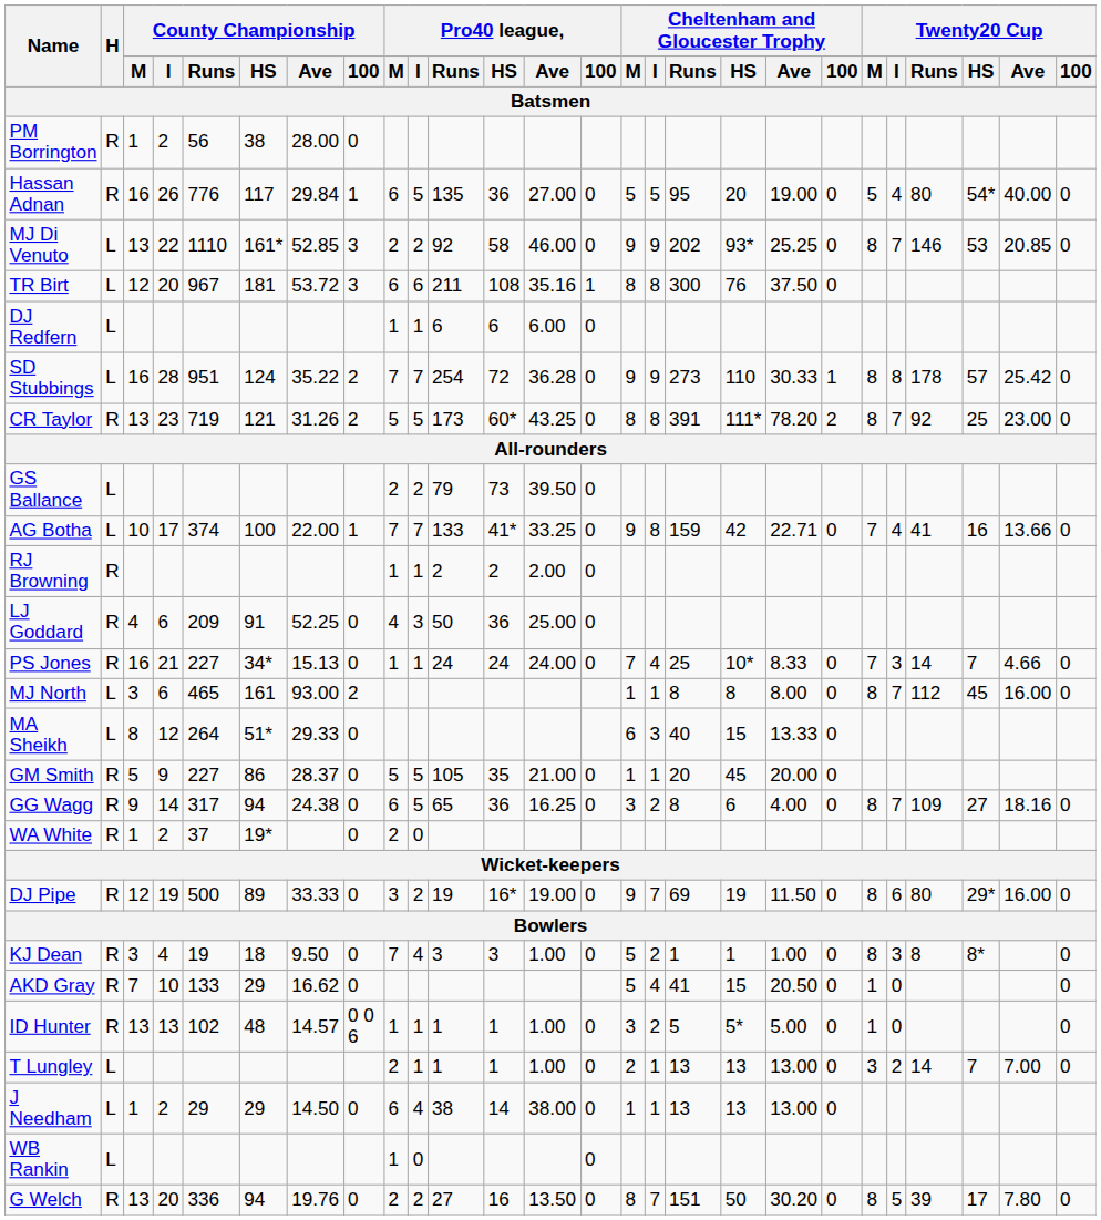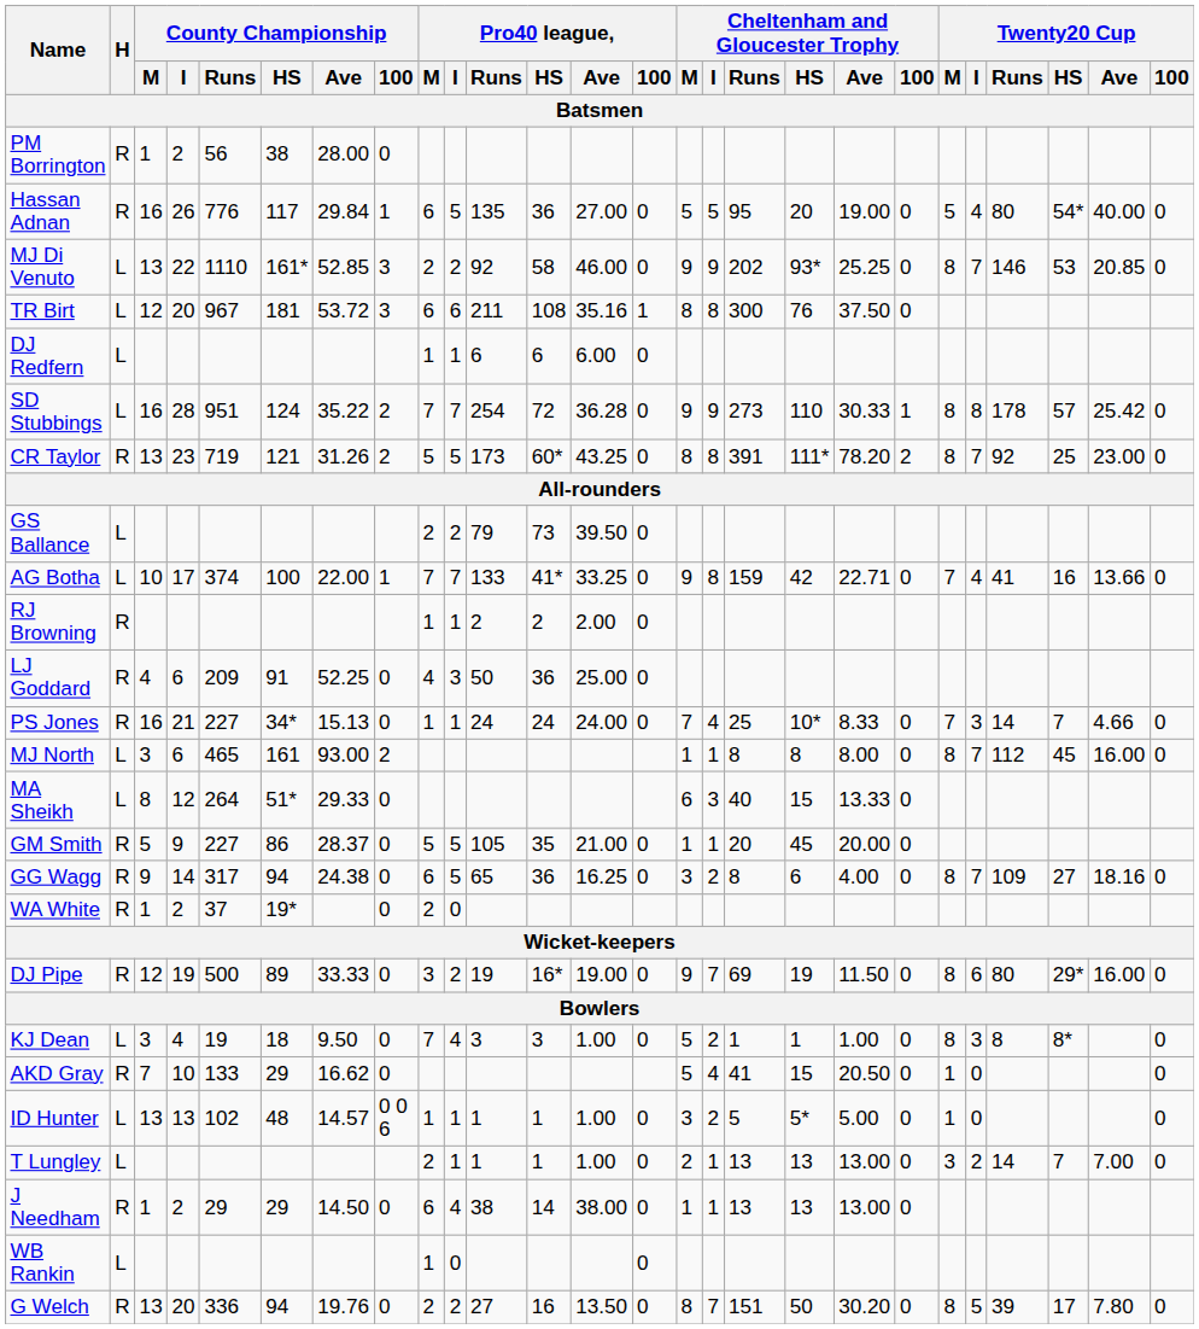 <table class="wikitable " width="100%">
 <tr bgcolor="#efefef">
 <th rowspan=2>Name</th>
 <th rowspan=2>H</th>
 <th colspan=6><a href='#'>County Championship</a></th>
 <th colspan=6><a href='#'>Pro40</a> league,</th>
 <th colspan=6><a href='#'>Cheltenham and Gloucester Trophy</a></th>
 <th colspan=6><a href='#'>Twenty20 Cup</a></th>
 </tr>
 <tr>
 <th>M</th>
 <th>I</th>
 <th>Runs</th>
 <th>HS</th>
 <th>Ave</th>
 <th>100</th>
 <th>M</th>
 <th>I</th>
 <th>Runs</th>
 <th>HS</th>
 <th>Ave</th>
 <th>100</th>
 <th>M</th>
 <th>I</th>
 <th>Runs</th>
 <th>HS</th>
 <th>Ave</th>
 <th>100</th>
 <th>M</th>
 <th>I</th>
 <th>Runs</th>
 <th>HS</th>
 <th>Ave</th>
 <th>100</th>
 </tr>
 <tr>
 <th colspan="26">Batsmen</th>
 </tr>
 <tr>
 <td><a href='#'>PM Borrington</a></td>
 <td>R</td>
 <td>1</td>
 <td>2</td>
 <td>56</td>
 <td>38</td>
 <td>28.00</td>
 <td>0</td>
 <td></td>
 <td></td>
 <td></td>
 <td></td>
 <td></td>
 <td></td>
 <td></td>
 <td></td>
 <td></td>
 <td></td>
 <td></td>
 <td></td>
 <td></td>
 <td></td>
 <td></td>
 <td></td>
 <td></td>
 <td></td>
 </tr>
 <tr>
 <td><a href='#'>Hassan Adnan</a></td>
 <td>R</td>
 <td>16</td>
 <td>26</td>
 <td>776</td>
 <td>117</td>
 <td>29.84</td>
 <td>1</td>
 <td>6</td>
 <td>5</td>
 <td>135</td>
 <td>36</td>
 <td>27.00</td>
 <td>0</td>
 <td>5</td>
 <td>5</td>
 <td>95</td>
 <td>20</td>
 <td>19.00</td>
 <td>0</td>
 <td>5</td>
 <td>4</td>
 <td>80</td>
 <td>54*</td>
 <td>40.00</td>
 <td>0</td>
 </tr>
 <tr>
 <td><a href='#'>MJ Di Venuto</a></td>
 <td>L</td>
 <td>13</td>
 <td>22</td>
 <td>1110</td>
 <td>161*</td>
 <td>52.85</td>
 <td>3</td>
 <td>2</td>
 <td>2</td>
 <td>92</td>
 <td>58</td>
 <td>46.00</td>
 <td>0</td>
 <td>9</td>
 <td>9</td>
 <td>202</td>
 <td>93*</td>
 <td>25.25</td>
 <td>0</td>
 <td>8</td>
 <td>7</td>
 <td>146</td>
 <td>53</td>
 <td>20.85</td>
 <td>0</td>
 </tr>
 <tr>
 <td><a href='#'>TR Birt</a></td>
 <td>L</td>
 <td>12</td>
 <td>20</td>
 <td>967</td>
 <td>181</td>
 <td>53.72</td>
 <td>3</td>
 <td>6</td>
 <td>6</td>
 <td>211</td>
 <td>108</td>
 <td>35.16</td>
 <td>1</td>
 <td>8</td>
 <td>8</td>
 <td>300</td>
 <td>76</td>
 <td>37.50</td>
 <td>0</td>
 <td></td>
 <td></td>
 <td></td>
 <td></td>
 <td></td>
 <td></td>
 </tr>
 <tr>
 <td><a href='#'>DJ Redfern</a></td>
 <td>L</td>
 <td></td>
 <td></td>
 <td></td>
 <td></td>
 <td></td>
 <td></td>
 <td>1</td>
 <td>1</td>
 <td>6</td>
 <td>6</td>
 <td>6.00</td>
 <td>0</td>
 <td></td>
 <td></td>
 <td></td>
 <td></td>
 <td></td>
 <td></td>
 <td></td>
 <td></td>
 <td></td>
 <td></td>
 <td></td>
 <td></td>
 </tr>
 <tr>
 <td><a href='#'>SD Stubbings</a></td>
 <td>L</td>
 <td>16</td>
 <td>28</td>
 <td>951</td>
 <td>124</td>
 <td>35.22</td>
 <td>2</td>
 <td>7</td>
 <td>7</td>
 <td>254</td>
 <td>72</td>
 <td>36.28</td>
 <td>0</td>
 <td>9</td>
 <td>9</td>
 <td>273</td>
 <td>110</td>
 <td>30.33</td>
 <td>1</td>
 <td>8</td>
 <td>8</td>
 <td>178</td>
 <td>57</td>
 <td>25.42</td>
 <td>0</td>
 </tr>
 <tr>
 <td><a href='#'>CR Taylor</a></td>
 <td>R</td>
 <td>13</td>
 <td>23</td>
 <td>719</td>
 <td>121</td>
 <td>31.26</td>
 <td>2</td>
 <td>5</td>
 <td>5</td>
 <td>173</td>
 <td>60*</td>
 <td>43.25</td>
 <td>0</td>
 <td>8</td>
 <td>8</td>
 <td>391</td>
 <td>111*</td>
 <td>78.20</td>
 <td>2</td>
 <td>8</td>
 <td>7</td>
 <td>92</td>
 <td>25</td>
 <td>23.00</td>
 <td>0</td>
 </tr>
 <tr>
 <th colspan="26">All-rounders</th>
 </tr>
 <tr>
 <td><a href='#'>GS Ballance</a></td>
 <td>L</td>
 <td></td>
 <td></td>
 <td></td>
 <td></td>
 <td></td>
 <td></td>
 <td>2</td>
 <td>2</td>
 <td>79</td>
 <td>73</td>
 <td>39.50</td>
 <td>0</td>
 <td></td>
 <td></td>
 <td></td>
 <td></td>
 <td></td>
 <td></td>
 <td></td>
 <td></td>
 <td></td>
 <td></td>
 <td></td>
 <td></td>
 </tr>
 <tr>
 <td><a href='#'>AG Botha</a></td>
 <td>L</td>
 <td>10</td>
 <td>17</td>
 <td>374</td>
 <td>100</td>
 <td>22.00</td>
 <td>1</td>
 <td>7</td>
 <td>7</td>
 <td>133</td>
 <td>41*</td>
 <td>33.25</td>
 <td>0</td>
 <td>9</td>
 <td>8</td>
 <td>159</td>
 <td>42</td>
 <td>22.71</td>
 <td>0</td>
 <td>7</td>
 <td>4</td>
 <td>41</td>
 <td>16</td>
 <td>13.66</td>
 <td>0</td>
 </tr>
 <tr>
 <td><a href='#'>RJ Browning</a></td>
 <td>R</td>
 <td></td>
 <td></td>
 <td></td>
 <td></td>
 <td></td>
 <td></td>
 <td>1</td>
 <td>1</td>
 <td>2</td>
 <td>2</td>
 <td>2.00</td>
 <td>0</td>
 <td></td>
 <td></td>
 <td></td>
 <td></td>
 <td></td>
 <td></td>
 <td></td>
 <td></td>
 <td></td>
 <td></td>
 <td></td>
 <td></td>
 </tr>
 <tr>
 <td><a href='#'>LJ Goddard</a></td>
 <td>R</td>
 <td>4</td>
 <td>6</td>
 <td>209</td>
 <td>91</td>
 <td>52.25</td>
 <td>0</td>
 <td>4</td>
 <td>3</td>
 <td>50</td>
 <td>36</td>
 <td>25.00</td>
 <td>0</td>
 <td></td>
 <td></td>
 <td></td>
 <td></td>
 <td></td>
 <td></td>
 <td></td>
 <td></td>
 <td></td>
 <td></td>
 <td></td>
 <td></td>
 </tr>
 <tr>
 <td><a href='#'>PS Jones</a></td>
 <td>R</td>
 <td>16</td>
 <td>21</td>
 <td>227</td>
 <td>34*</td>
 <td>15.13</td>
 <td>0</td>
 <td>1</td>
 <td>1</td>
 <td>24</td>
 <td>24</td>
 <td>24.00</td>
 <td>0</td>
 <td>7</td>
 <td>4</td>
 <td>25</td>
 <td>10*</td>
 <td>8.33</td>
 <td>0</td>
 <td>7</td>
 <td>3</td>
 <td>14</td>
 <td>7</td>
 <td>4.66</td>
 <td>0</td>
 </tr>
 <tr>
 <td><a href='#'>MJ North</a></td>
 <td>L</td>
 <td>3</td>
 <td>6</td>
 <td>465</td>
 <td>161</td>
 <td>93.00</td>
 <td>2</td>
 <td></td>
 <td></td>
 <td></td>
 <td></td>
 <td></td>
 <td></td>
 <td>1</td>
 <td>1</td>
 <td>8</td>
 <td>8</td>
 <td>8.00</td>
 <td>0</td>
 <td>8</td>
 <td>7</td>
 <td>112</td>
 <td>45</td>
 <td>16.00</td>
 <td>0</td>
 </tr>
 <tr>
 <td><a href='#'>MA Sheikh</a></td>
 <td>L</td>
 <td>8</td>
 <td>12</td>
 <td>264</td>
 <td>51*</td>
 <td>29.33</td>
 <td>0</td>
 <td></td>
 <td></td>
 <td></td>
 <td></td>
 <td></td>
 <td></td>
 <td>6</td>
 <td>3</td>
 <td>40</td>
 <td>15</td>
 <td>13.33</td>
 <td>0</td>
 <td></td>
 <td></td>
 <td></td>
 <td></td>
 <td></td>
 <td></td>
 </tr>
 <tr>
 <td><a href='#'>GM Smith</a></td>
 <td>R</td>
 <td>5</td>
 <td>9</td>
 <td>227</td>
 <td>86</td>
 <td>28.37</td>
 <td>0</td>
 <td>5</td>
 <td>5</td>
 <td>105</td>
 <td>35</td>
 <td>21.00</td>
 <td>0</td>
 <td>1</td>
 <td>1</td>
 <td>20</td>
 <td>45</td>
 <td>20.00</td>
 <td>0</td>
 <td></td>
 <td></td>
 <td></td>
 <td></td>
 <td></td>
 <td></td>
 </tr>
 <tr>
 <td><a href='#'>GG Wagg</a></td>
 <td>R</td>
 <td>9</td>
 <td>14</td>
 <td>317</td>
 <td>94</td>
 <td>24.38</td>
 <td>0</td>
 <td>6</td>
 <td>5</td>
 <td>65</td>
 <td>36</td>
 <td>16.25</td>
 <td>0</td>
 <td>3</td>
 <td>2</td>
 <td>8</td>
 <td>6</td>
 <td>4.00</td>
 <td>0</td>
 <td>8</td>
 <td>7</td>
 <td>109</td>
 <td>27</td>
 <td>18.16</td>
 <td>0</td>
 </tr>
 <tr>
 <td><a href='#'>WA White</a></td>
 <td>R</td>
 <td>1</td>
 <td>2</td>
 <td>37</td>
 <td>19*</td>
 <td></td>
 <td>0</td>
 <td>2</td>
 <td>0</td>
 <td></td>
 <td></td>
 <td></td>
 <td></td>
 <td></td>
 <td></td>
 <td></td>
 <td></td>
 <td></td>
 <td></td>
 <td></td>
 <td></td>
 <td></td>
 <td></td>
 <td></td>
 <td></td>
 </tr>
 <tr>
 <th colspan="26">Wicket-keepers</th>
 </tr>
 <tr>
 <td><a href='#'>DJ Pipe</a></td>
 <td>R</td>
 <td>12</td>
 <td>19</td>
 <td>500</td>
 <td>89</td>
 <td>33.33</td>
 <td>0</td>
 <td>3</td>
 <td>2</td>
 <td>19</td>
 <td>16*</td>
 <td>19.00</td>
 <td>0</td>
 <td>9</td>
 <td>7</td>
 <td>69</td>
 <td>19</td>
 <td>11.50</td>
 <td>0</td>
 <td>8</td>
 <td>6</td>
 <td>80</td>
 <td>29*</td>
 <td>16.00</td>
 <td>0</td>
 </tr>
 <tr>
 <th colspan="26">Bowlers</th>
 </tr>
 <tr>
 <td><a href='#'>KJ Dean</a></td>
-<td>R</td>
+<td>L</td>
 <td>3</td>
 <td>4</td>
 <td>19</td>
 <td>18</td>
 <td>9.50</td>
 <td>0</td>
 <td>7</td>
 <td>4</td>
 <td>3</td>
 <td>3</td>
 <td>1.00</td>
 <td>0</td>
 <td>5</td>
 <td>2</td>
 <td>1</td>
 <td>1</td>
 <td>1.00</td>
 <td>0</td>
 <td>8</td>
 <td>3</td>
 <td>8</td>
 <td>8*</td>
 <td></td>
 <td>0</td>
 </tr>
 <tr>
 <td><a href='#'>AKD Gray</a></td>
 <td>R</td>
 <td>7</td>
 <td>10</td>
 <td>133</td>
 <td>29</td>
 <td>16.62</td>
 <td>0</td>
 <td></td>
 <td></td>
 <td></td>
 <td></td>
 <td></td>
 <td></td>
 <td>5</td>
 <td>4</td>
 <td>41</td>
 <td>15</td>
 <td>20.50</td>
 <td>0</td>
 <td>1</td>
 <td>0</td>
 <td></td>
 <td></td>
 <td></td>
 <td>0</td>
 </tr>
 <tr>
 <td><a href='#'>ID Hunter</a></td>
-<td>R</td>
+<td>L</td>
 <td>13</td>
 <td>13</td>
 <td>102</td>
 <td>48</td>
 <td>14.57</td>
 <td>0 0 6</td>
 <td>1</td>
 <td>1</td>
 <td>1</td>
 <td>1</td>
 <td>1.00</td>
 <td>0</td>
 <td>3</td>
 <td>2</td>
 <td>5</td>
 <td>5*</td>
 <td>5.00</td>
 <td>0</td>
 <td>1</td>
 <td>0</td>
 <td></td>
 <td></td>
 <td></td>
 <td>0</td>
 </tr>
 <tr>
 <td><a href='#'>T Lungley</a></td>
 <td>L</td>
 <td></td>
 <td></td>
 <td></td>
 <td></td>
 <td></td>
 <td></td>
 <td>2</td>
 <td>1</td>
 <td>1</td>
 <td>1</td>
 <td>1.00</td>
 <td>0</td>
 <td>2</td>
 <td>1</td>
 <td>13</td>
 <td>13</td>
 <td>13.00</td>
 <td>0</td>
 <td>3</td>
 <td>2</td>
 <td>14</td>
 <td>7</td>
 <td>7.00</td>
 <td>0</td>
 </tr>
 <tr>
 <td><a href='#'>J Needham</a></td>
-<td>L</td>
+<td>R</td>
 <td>1</td>
 <td>2</td>
 <td>29</td>
 <td>29</td>
 <td>14.50</td>
 <td>0</td>
 <td>6</td>
 <td>4</td>
 <td>38</td>
 <td>14</td>
 <td>38.00</td>
 <td>0</td>
 <td>1</td>
 <td>1</td>
 <td>13</td>
 <td>13</td>
 <td>13.00</td>
 <td>0</td>
 <td></td>
 <td></td>
 <td></td>
 <td></td>
 <td></td>
 <td></td>
 </tr>
 <tr>
 <td><a href='#'>WB Rankin</a></td>
 <td>L</td>
 <td></td>
 <td></td>
 <td></td>
 <td></td>
 <td></td>
 <td></td>
 <td>1</td>
 <td>0</td>
 <td></td>
 <td></td>
 <td></td>
 <td>0</td>
 <td></td>
 <td></td>
 <td></td>
 <td></td>
 <td></td>
 <td></td>
 <td></td>
 <td></td>
 <td></td>
 <td></td>
 <td></td>
 <td></td>
 </tr>
 <tr>
 <td><a href='#'>G Welch</a></td>
 <td>R</td>
 <td>13</td>
 <td>20</td>
 <td>336</td>
 <td>94</td>
 <td>19.76</td>
 <td>0</td>
 <td>2</td>
 <td>2</td>
 <td>27</td>
 <td>16</td>
 <td>13.50</td>
 <td>0</td>
 <td>8</td>
 <td>7</td>
 <td>151</td>
 <td>50</td>
 <td>30.20</td>
 <td>0</td>
 <td>8</td>
 <td>5</td>
 <td>39</td>
 <td>17</td>
 <td>7.80</td>
 <td>0</td>
 </tr>
 </table>
